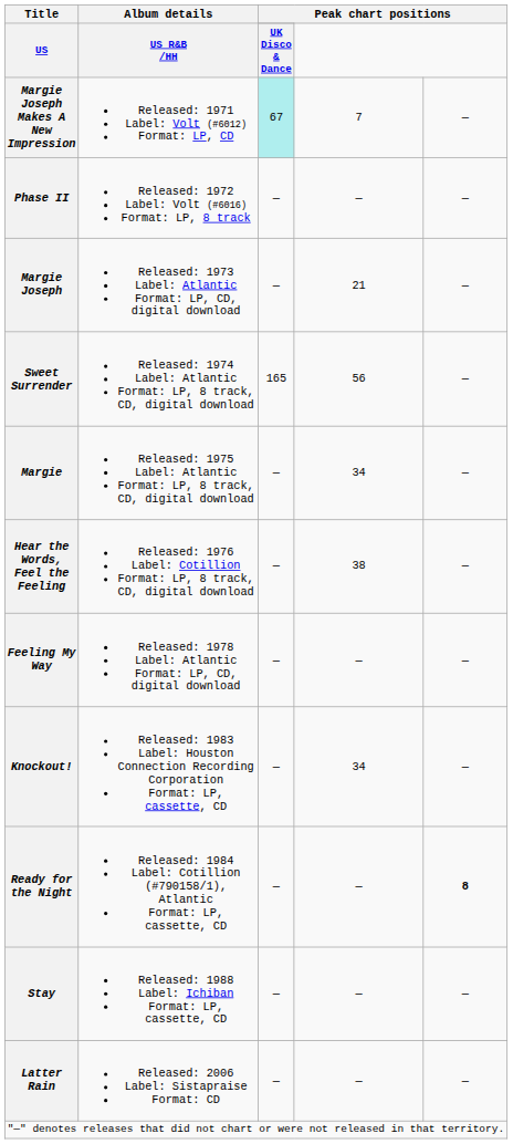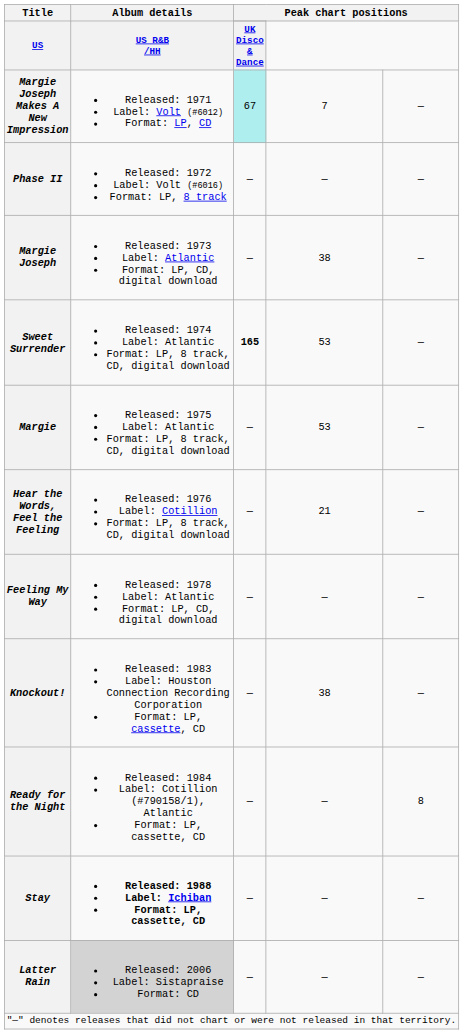 <table class="wikitable plainrowheaders" style="text-align:center;" border="1">
 <tr>
 <th scope="col" rowspan="2">Title</th>
 <th scope="col" rowspan="2" width="200">Album details</th>
 <th scope="col" colspan="5">Peak chart positions</th>
 </tr>
 <tr>
 </tr>
 <tr>
 <th scope="col" style="width:3em;font-size:90%;"><a href='#'>US</a><br></th>
 <th scope="col" style="width:3em;font-size:90%;"><a href='#'>US R&B<br>/HH</a><br></th>
 <th scope="col" style="width:3em;font-size:90%;"><a href='#'>UK<br>Disco & Dance</a><br></th>
 </tr>
 <tr>
 <th scope="row"><em>Margie Joseph Makes A New Impression</em></th>
 <td><br><ul><li>Released: 1971</li><li>Label: <a href='#'>Volt</a> <small>(#6012)</small></li><li>Format: <a href='#'>LP</a>, <a href='#'>CD</a></li></ul></td>
 <td style="background: paleturquoise;">67</td>
 <td>7</td>
 <td>—</td>
 </tr>
 <tr>
 <th scope="row"><em>Phase II</em></th>
 <td><br><ul><li>Released: 1972</li><li>Label: Volt <small>(#6016)</small></li><li>Format: LP, <a href='#'>8 track</a></li></ul></td>
 <td>—</td>
 <td>—</td>
 <td>—</td>
 </tr>
 <tr>
 <th scope="row"><em>Margie Joseph</em></th>
 <td><br><ul><li>Released: 1973</li><li>Label: <a href='#'>Atlantic</a></li><li>Format: LP, CD, digital download</li></ul></td>
 <td>—</td>
-<td>21</td>
+<td>38</td>
 <td>—</td>
 </tr>
 <tr>
 <th scope="row"><em>Sweet Surrender</em></th>
 <td><br><ul><li>Released: 1974</li><li>Label: Atlantic</li><li>Format: LP, 8 track, CD, digital download</li></ul></td>
-<td>165</td>
-<td>56</td>
+<td><strong>165</strong></td>
+<td>53</td>
 <td>—</td>
 </tr>
 <tr>
 <th scope="row"><em>Margie</em></th>
 <td><br><ul><li>Released: 1975</li><li>Label: Atlantic</li><li>Format: LP, 8 track, CD, digital download</li></ul></td>
 <td>—</td>
-<td>34</td>
+<td>53</td>
 <td>—</td>
 </tr>
 <tr>
 <th scope="row"><em>Hear the Words, Feel the Feeling</em></th>
 <td><br><ul><li>Released: 1976</li><li>Label: <a href='#'>Cotillion</a></li><li>Format: LP, 8 track, CD, digital download</li></ul></td>
 <td>—</td>
-<td>38</td>
+<td>21</td>
 <td>—</td>
 </tr>
 <tr>
 <th scope="row"><em>Feeling My Way</em></th>
 <td><br><ul><li>Released: 1978</li><li>Label: Atlantic</li><li>Format: LP, CD, digital download</li></ul></td>
 <td>—</td>
 <td>—</td>
 <td>—</td>
 </tr>
 <tr>
 <th scope="row"><em>Knockout!</em></th>
 <td><br><ul><li>Released: 1983</li><li>Label: Houston Connection Recording Corporation</li><li>Format: LP, <a href='#'>cassette</a>, CD</li></ul></td>
 <td>—</td>
-<td>34</td>
+<td>38</td>
 <td>—</td>
 </tr>
 <tr>
 <th scope="row"><em>Ready for the Night</em></th>
 <td><br><ul><li>Released: 1984</li><li>Label: Cotillion (#790158/1), Atlantic</li><li>Format: LP, cassette, CD</li></ul></td>
 <td>—</td>
 <td>—</td>
-<td><strong>8</strong></td>
+<td>8</td>
 </tr>
 <tr>
 <th scope="row"><em>Stay</em></th>
-<td><br><ul><li>Released: 1988</li><li>Label: <a href='#'>Ichiban</a></li><li>Format: LP, cassette, CD</li></ul></td>
+<td><strong><br><ul><li>Released: 1988</li><li>Label: <a href='#'>Ichiban</a></li><li>Format: LP, cassette, CD</li></ul></strong></td>
 <td>—</td>
 <td>—</td>
 <td>—</td>
 </tr>
 <tr>
 <th scope="row"><em>Latter Rain</em></th>
-<td><br><ul><li>Released: 2006</li><li>Label: Sistapraise</li><li>Format: CD</li></ul></td>
+<td style="background: lightgrey;"><br><ul><li>Released: 2006</li><li>Label: Sistapraise</li><li>Format: CD</li></ul></td>
 <td>—</td>
 <td>—</td>
 <td>—</td>
 </tr>
 <tr>
 <td colspan="5" style="text-align:center; font-size:9pt;">"—" denotes releases that did not chart or were not released in that territory.</td>
 </tr>
 </table>
